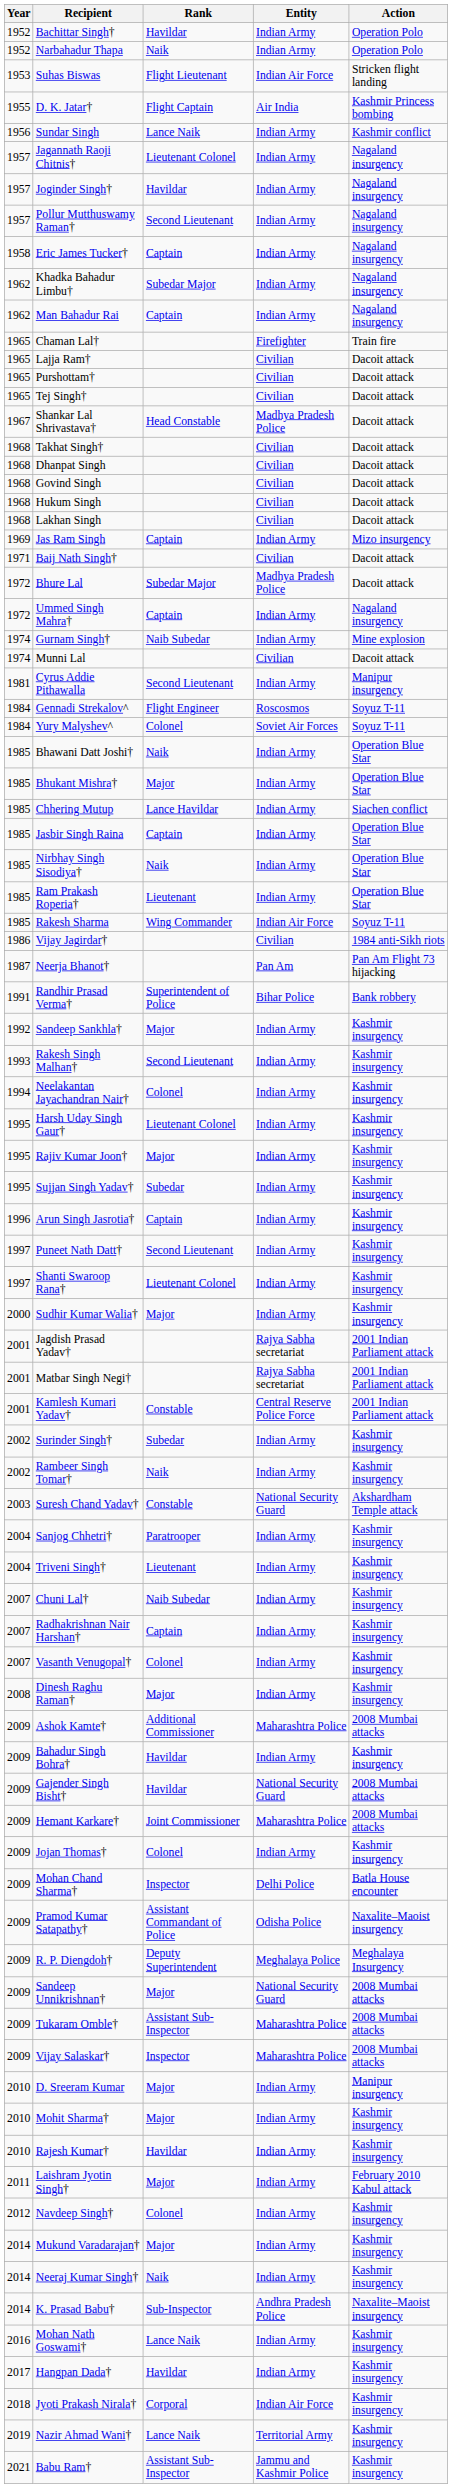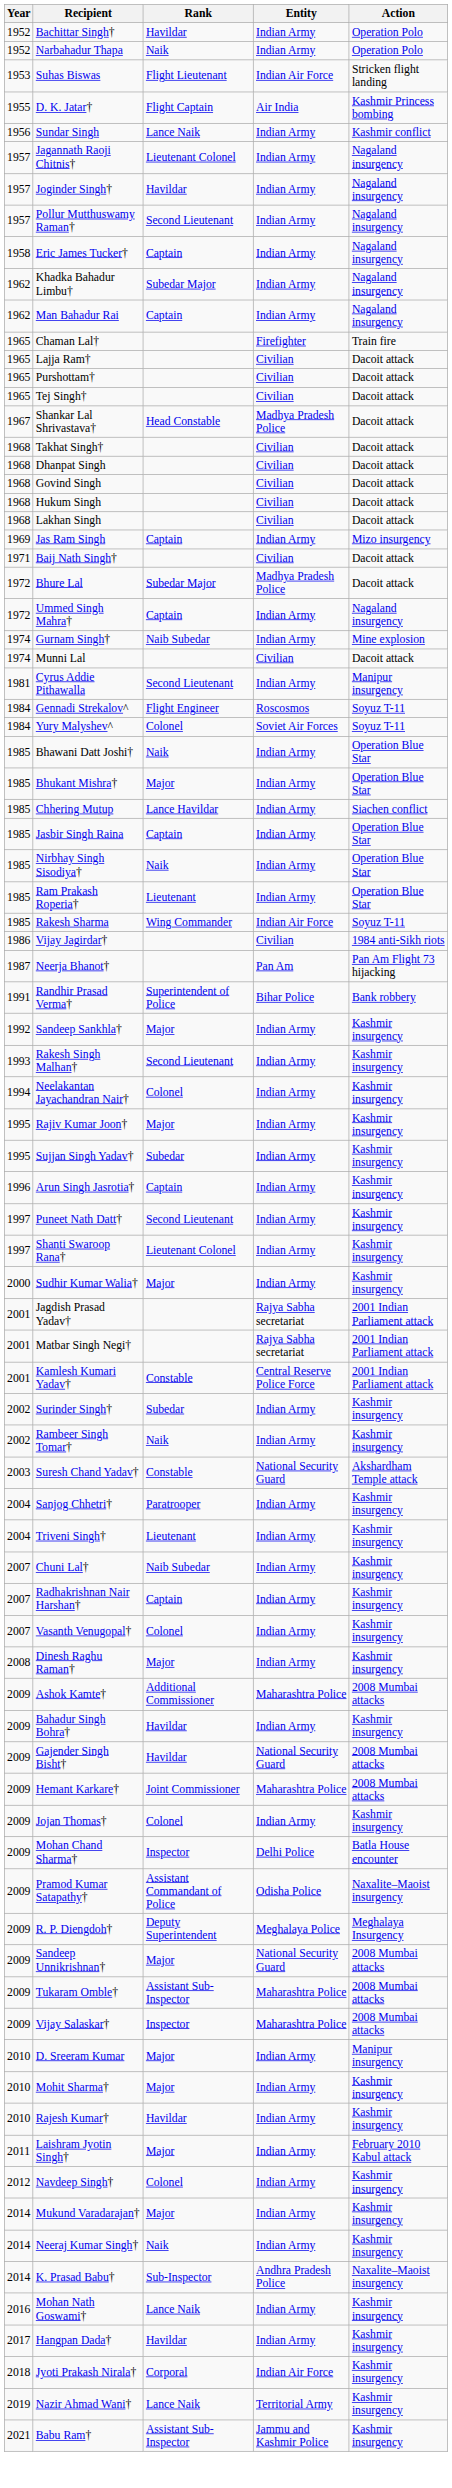 <table class="wikitable sortable" style="text-align:left;" style="font-size: 90%">
 <tr>
 <th scope="col">Year</th>
 <th scope="col">Recipient</th>
 <th>Rank</th>
 <th>Entity</th>
 <th>Action</th>
 </tr>
 <tr>
 <td>1952</td>
 <td><a href='#'>Bachittar Singh</a>†</td>
 <td><a href='#'>Havildar</a></td>
 <td><a href='#'>Indian Army</a></td>
 <td><a href='#'>Operation Polo</a></td>
 </tr>
 <tr>
 <td>1952</td>
 <td><a href='#'>Narbahadur Thapa</a></td>
 <td><a href='#'>Naik</a></td>
 <td><a href='#'>Indian Army</a></td>
 <td><a href='#'>Operation Polo</a></td>
 </tr>
 <tr>
 <td>1953</td>
 <td><a href='#'>Suhas Biswas</a></td>
 <td><a href='#'>Flight Lieutenant</a></td>
 <td><a href='#'>Indian Air Force</a></td>
 <td>Stricken flight landing</td>
 </tr>
 <tr>
 <td>1955</td>
 <td><a href='#'>D. K. Jatar</a>†</td>
 <td><a href='#'>Flight Captain</a></td>
 <td><a href='#'>Air India</a></td>
 <td><a href='#'>Kashmir Princess bombing</a></td>
 </tr>
 <tr>
 <td>1956</td>
 <td><a href='#'>Sundar Singh</a></td>
 <td><a href='#'>Lance Naik</a></td>
 <td><a href='#'>Indian Army</a></td>
 <td><a href='#'>Kashmir conflict</a></td>
 </tr>
 <tr>
 <td>1957</td>
 <td><a href='#'>Jagannath Raoji Chitnis</a>†</td>
 <td><a href='#'>Lieutenant Colonel</a></td>
 <td><a href='#'>Indian Army</a></td>
 <td><a href='#'>Nagaland insurgency</a></td>
 </tr>
 <tr>
 <td>1957</td>
 <td><a href='#'>Joginder Singh</a>†</td>
 <td><a href='#'>Havildar</a></td>
 <td><a href='#'>Indian Army</a></td>
 <td><a href='#'>Nagaland insurgency</a></td>
 </tr>
 <tr>
 <td>1957</td>
 <td><a href='#'>Pollur Mutthuswamy Raman</a>†</td>
 <td><a href='#'>Second Lieutenant</a></td>
 <td><a href='#'>Indian Army</a></td>
 <td><a href='#'>Nagaland insurgency</a></td>
 </tr>
 <tr>
 <td>1958</td>
 <td><a href='#'>Eric James Tucker</a>†</td>
 <td><a href='#'>Captain</a></td>
 <td><a href='#'>Indian Army</a></td>
 <td><a href='#'>Nagaland insurgency</a></td>
 </tr>
 <tr>
 <td>1962</td>
 <td>Khadka Bahadur Limbu†</td>
 <td><a href='#'>Subedar Major</a></td>
 <td><a href='#'>Indian Army</a></td>
 <td><a href='#'>Nagaland insurgency</a></td>
 </tr>
 <tr>
 <td>1962</td>
 <td><a href='#'>Man Bahadur Rai</a></td>
 <td><a href='#'>Captain</a></td>
 <td><a href='#'>Indian Army</a></td>
 <td><a href='#'>Nagaland insurgency</a></td>
 </tr>
 <tr>
 <td>1965</td>
 <td>Chaman Lal†</td>
 <td></td>
 <td><a href='#'>Firefighter</a></td>
 <td>Train fire</td>
 </tr>
 <tr>
 <td>1965</td>
 <td>Lajja Ram†</td>
 <td></td>
 <td><a href='#'>Civilian</a></td>
 <td>Dacoit attack</td>
 </tr>
 <tr>
 <td>1965</td>
 <td>Purshottam†</td>
 <td></td>
 <td><a href='#'>Civilian</a></td>
 <td>Dacoit attack</td>
 </tr>
 <tr>
 <td>1965</td>
 <td>Tej Singh†</td>
 <td></td>
 <td><a href='#'>Civilian</a></td>
 <td>Dacoit attack</td>
 </tr>
 <tr>
 <td>1967</td>
 <td>Shankar Lal Shrivastava†</td>
 <td><a href='#'>Head Constable</a></td>
 <td><a href='#'>Madhya Pradesh Police</a></td>
 <td>Dacoit attack</td>
 </tr>
 <tr>
 <td>1968</td>
 <td>Takhat Singh†</td>
 <td></td>
 <td><a href='#'>Civilian</a></td>
 <td>Dacoit attack</td>
 </tr>
 <tr>
 <td>1968</td>
 <td>Dhanpat Singh</td>
 <td></td>
 <td><a href='#'>Civilian</a></td>
 <td>Dacoit attack</td>
 </tr>
 <tr>
 <td>1968</td>
 <td>Govind Singh</td>
 <td></td>
 <td><a href='#'>Civilian</a></td>
 <td>Dacoit attack</td>
 </tr>
 <tr>
 <td>1968</td>
 <td>Hukum Singh</td>
 <td></td>
 <td><a href='#'>Civilian</a></td>
 <td>Dacoit attack</td>
 </tr>
 <tr>
 <td>1968</td>
 <td>Lakhan Singh</td>
 <td></td>
 <td><a href='#'>Civilian</a></td>
 <td>Dacoit attack</td>
 </tr>
 <tr>
 <td>1969</td>
 <td><a href='#'>Jas Ram Singh</a></td>
 <td><a href='#'>Captain</a></td>
 <td><a href='#'>Indian Army</a></td>
 <td><a href='#'>Mizo insurgency</a></td>
 </tr>
 <tr>
 <td>1971</td>
 <td><a href='#'>Baij Nath Singh</a>†</td>
 <td></td>
 <td><a href='#'>Civilian</a></td>
 <td>Dacoit attack</td>
 </tr>
 <tr>
 <td>1972</td>
 <td><a href='#'>Bhure Lal</a></td>
 <td><a href='#'>Subedar Major</a></td>
 <td><a href='#'>Madhya Pradesh Police</a></td>
 <td>Dacoit attack</td>
 </tr>
 <tr>
 <td>1972</td>
 <td><a href='#'>Ummed Singh Mahra</a>†</td>
 <td><a href='#'>Captain</a></td>
 <td><a href='#'>Indian Army</a></td>
 <td><a href='#'>Nagaland insurgency</a></td>
 </tr>
 <tr>
 <td>1974</td>
 <td><a href='#'>Gurnam Singh</a>†</td>
 <td><a href='#'>Naib Subedar</a></td>
 <td><a href='#'>Indian Army</a></td>
 <td><a href='#'>Mine explosion</a></td>
 </tr>
 <tr>
 <td>1974</td>
 <td>Munni Lal</td>
 <td></td>
 <td><a href='#'>Civilian</a></td>
 <td>Dacoit attack</td>
 </tr>
 <tr>
 <td>1981</td>
 <td><a href='#'>Cyrus Addie Pithawalla</a></td>
 <td><a href='#'>Second Lieutenant</a></td>
 <td><a href='#'>Indian Army</a></td>
 <td><a href='#'>Manipur insurgency</a></td>
 </tr>
 <tr>
 <td>1984</td>
 <td><a href='#'>Gennadi Strekalov</a>^</td>
 <td><a href='#'>Flight Engineer</a></td>
 <td><a href='#'>Roscosmos</a></td>
 <td><a href='#'>Soyuz T-11</a></td>
 </tr>
 <tr>
 <td>1984</td>
 <td><a href='#'>Yury Malyshev</a>^</td>
 <td><a href='#'>Colonel</a></td>
 <td><a href='#'>Soviet Air Forces</a></td>
 <td><a href='#'>Soyuz T-11</a></td>
 </tr>
 <tr>
 <td>1985</td>
 <td>Bhawani Datt Joshi†</td>
 <td><a href='#'>Naik</a></td>
 <td><a href='#'>Indian Army</a></td>
 <td><a href='#'>Operation Blue Star</a></td>
 </tr>
 <tr>
 <td>1985</td>
 <td><a href='#'>Bhukant Mishra</a>†</td>
 <td><a href='#'>Major</a></td>
 <td><a href='#'>Indian Army</a></td>
 <td><a href='#'>Operation Blue Star</a></td>
 </tr>
 <tr>
 <td>1985</td>
 <td><a href='#'>Chhering Mutup</a></td>
 <td><a href='#'>Lance Havildar</a></td>
 <td><a href='#'>Indian Army</a></td>
 <td><a href='#'>Siachen conflict</a></td>
 </tr>
 <tr>
 <td>1985</td>
 <td><a href='#'>Jasbir Singh Raina</a></td>
 <td><a href='#'>Captain</a></td>
 <td><a href='#'>Indian Army</a></td>
 <td><a href='#'>Operation Blue Star</a></td>
 </tr>
 <tr>
 <td>1985</td>
 <td><a href='#'>Nirbhay Singh Sisodiya</a>†</td>
 <td><a href='#'>Naik</a></td>
 <td><a href='#'>Indian Army</a></td>
 <td><a href='#'>Operation Blue Star</a></td>
 </tr>
 <tr>
 <td>1985</td>
 <td><a href='#'>Ram Prakash Roperia</a>†</td>
 <td><a href='#'>Lieutenant</a></td>
 <td><a href='#'>Indian Army</a></td>
 <td><a href='#'>Operation Blue Star</a></td>
 </tr>
 <tr>
 <td>1985</td>
 <td><a href='#'>Rakesh Sharma</a></td>
 <td><a href='#'>Wing Commander</a></td>
 <td><a href='#'>Indian Air Force</a></td>
 <td><a href='#'>Soyuz T-11</a></td>
 </tr>
 <tr>
 <td>1986</td>
 <td><a href='#'>Vijay Jagirdar</a>†</td>
 <td></td>
 <td><a href='#'>Civilian</a></td>
 <td><a href='#'>1984 anti-Sikh riots</a></td>
 </tr>
 <tr>
 <td>1987</td>
 <td><a href='#'>Neerja Bhanot</a>†</td>
 <td></td>
 <td><a href='#'>Pan Am</a></td>
 <td><a href='#'>Pan Am Flight 73</a> hijacking</td>
 </tr>
 <tr>
 <td>1991</td>
 <td><a href='#'>Randhir Prasad Verma</a>†</td>
 <td><a href='#'>Superintendent of Police</a></td>
 <td><a href='#'>Bihar Police</a></td>
 <td><a href='#'>Bank robbery</a></td>
 </tr>
 <tr>
 <td>1992</td>
 <td><a href='#'>Sandeep Sankhla</a>†</td>
 <td><a href='#'>Major</a></td>
 <td><a href='#'>Indian Army</a></td>
 <td><a href='#'>Kashmir insurgency</a></td>
 </tr>
 <tr>
 <td>1993</td>
 <td><a href='#'>Rakesh Singh Malhan</a>†</td>
 <td><a href='#'>Second Lieutenant</a></td>
 <td><a href='#'>Indian Army</a></td>
 <td><a href='#'>Kashmir insurgency</a></td>
 </tr>
 <tr>
 <td>1994</td>
 <td><a href='#'>Neelakantan Jayachandran Nair</a>†</td>
 <td><a href='#'>Colonel</a></td>
 <td><a href='#'>Indian Army</a></td>
 <td><a href='#'>Kashmir insurgency</a></td>
 </tr>
 <tr>
 <td>1995</td>
-<td><a href='#'>Harsh Uday Singh Gaur</a>†</td>
-<td><a href='#'>Lieutenant Colonel</a></td>
-<td><a href='#'>Indian Army</a></td>
-<td><a href='#'>Kashmir insurgency</a></td>
-</tr>
-<tr>
-<td>1995</td>
 <td><a href='#'>Rajiv Kumar Joon</a>†</td>
 <td><a href='#'>Major</a></td>
 <td><a href='#'>Indian Army</a></td>
 <td><a href='#'>Kashmir insurgency</a></td>
 </tr>
 <tr>
 <td>1995</td>
 <td><a href='#'>Sujjan Singh Yadav</a>†</td>
 <td><a href='#'>Subedar</a></td>
 <td><a href='#'>Indian Army</a></td>
 <td><a href='#'>Kashmir insurgency</a></td>
 </tr>
 <tr>
 <td>1996</td>
 <td><a href='#'>Arun Singh Jasrotia</a>†</td>
 <td><a href='#'>Captain</a></td>
 <td><a href='#'>Indian Army</a></td>
 <td><a href='#'>Kashmir insurgency</a></td>
 </tr>
 <tr>
 <td>1997</td>
 <td><a href='#'>Puneet Nath Datt</a>†</td>
 <td><a href='#'>Second Lieutenant</a></td>
 <td><a href='#'>Indian Army</a></td>
 <td><a href='#'>Kashmir insurgency</a></td>
 </tr>
 <tr>
 <td>1997</td>
 <td><a href='#'>Shanti Swaroop Rana</a>†</td>
 <td><a href='#'>Lieutenant Colonel</a></td>
 <td><a href='#'>Indian Army</a></td>
 <td><a href='#'>Kashmir insurgency</a></td>
 </tr>
 <tr>
 <td>2000</td>
 <td><a href='#'>Sudhir Kumar Walia</a>†</td>
 <td><a href='#'>Major</a></td>
 <td><a href='#'>Indian Army</a></td>
 <td><a href='#'>Kashmir insurgency</a></td>
 </tr>
 <tr>
 <td>2001</td>
 <td>Jagdish Prasad Yadav†</td>
 <td></td>
 <td><a href='#'>Rajya Sabha</a> secretariat</td>
 <td><a href='#'>2001 Indian Parliament attack</a></td>
 </tr>
 <tr>
 <td>2001</td>
 <td>Matbar Singh Negi†</td>
 <td></td>
 <td><a href='#'>Rajya Sabha</a> secretariat</td>
 <td><a href='#'>2001 Indian Parliament attack</a></td>
 </tr>
 <tr>
 <td>2001</td>
 <td><a href='#'>Kamlesh Kumari Yadav</a>†</td>
 <td><a href='#'>Constable</a></td>
 <td><a href='#'>Central Reserve Police Force</a></td>
 <td><a href='#'>2001 Indian Parliament attack</a></td>
 </tr>
 <tr>
 <td>2002</td>
 <td><a href='#'>Surinder Singh</a>†</td>
 <td><a href='#'>Subedar</a></td>
 <td><a href='#'>Indian Army</a></td>
 <td><a href='#'>Kashmir insurgency</a></td>
 </tr>
 <tr>
 <td>2002</td>
 <td><a href='#'>Rambeer Singh Tomar</a>†</td>
 <td><a href='#'>Naik</a></td>
 <td><a href='#'>Indian Army</a></td>
 <td><a href='#'>Kashmir insurgency</a></td>
 </tr>
 <tr>
 <td>2003</td>
 <td><a href='#'>Suresh Chand Yadav</a>†</td>
 <td><a href='#'>Constable</a></td>
 <td><a href='#'>National Security Guard</a></td>
 <td><a href='#'>Akshardham Temple attack</a></td>
 </tr>
 <tr>
 <td>2004</td>
 <td><a href='#'>Sanjog Chhetri</a>†</td>
 <td><a href='#'>Paratrooper</a></td>
 <td><a href='#'>Indian Army</a></td>
 <td><a href='#'>Kashmir insurgency</a></td>
 </tr>
 <tr>
 <td>2004</td>
 <td><a href='#'>Triveni Singh</a>†</td>
 <td><a href='#'>Lieutenant</a></td>
 <td><a href='#'>Indian Army</a></td>
 <td><a href='#'>Kashmir insurgency</a></td>
 </tr>
 <tr>
 <td>2007</td>
 <td><a href='#'>Chuni Lal</a>†</td>
 <td><a href='#'>Naib Subedar</a></td>
 <td><a href='#'>Indian Army</a></td>
 <td><a href='#'>Kashmir insurgency</a></td>
 </tr>
 <tr>
 <td>2007</td>
 <td><a href='#'>Radhakrishnan Nair Harshan</a>†</td>
 <td><a href='#'>Captain</a></td>
 <td><a href='#'>Indian Army</a></td>
 <td><a href='#'>Kashmir insurgency</a></td>
 </tr>
 <tr>
 <td>2007</td>
 <td><a href='#'>Vasanth Venugopal</a>†</td>
 <td><a href='#'>Colonel</a></td>
 <td><a href='#'>Indian Army</a></td>
 <td><a href='#'>Kashmir insurgency</a></td>
 </tr>
 <tr>
 <td>2008</td>
 <td><a href='#'>Dinesh Raghu Raman</a>†</td>
 <td><a href='#'>Major</a></td>
 <td><a href='#'>Indian Army</a></td>
 <td><a href='#'>Kashmir insurgency</a></td>
 </tr>
 <tr>
 <td>2009</td>
 <td><a href='#'>Ashok Kamte</a>†</td>
 <td><a href='#'>Additional Commissioner</a></td>
 <td><a href='#'>Maharashtra Police</a></td>
 <td><a href='#'>2008 Mumbai attacks</a></td>
 </tr>
 <tr>
 <td>2009</td>
 <td><a href='#'>Bahadur Singh Bohra</a>†</td>
 <td><a href='#'>Havildar</a></td>
 <td><a href='#'>Indian Army</a></td>
 <td><a href='#'>Kashmir insurgency</a></td>
 </tr>
 <tr>
 <td>2009</td>
 <td><a href='#'>Gajender Singh Bisht</a>†</td>
 <td><a href='#'>Havildar</a></td>
 <td><a href='#'>National Security Guard</a></td>
 <td><a href='#'>2008 Mumbai attacks</a></td>
 </tr>
 <tr>
 <td>2009</td>
 <td><a href='#'>Hemant Karkare</a>†</td>
 <td><a href='#'>Joint Commissioner</a></td>
 <td><a href='#'>Maharashtra Police</a></td>
 <td><a href='#'>2008 Mumbai attacks</a></td>
 </tr>
 <tr>
 <td>2009</td>
 <td><a href='#'>Jojan Thomas</a>†</td>
 <td><a href='#'>Colonel</a></td>
 <td><a href='#'>Indian Army</a></td>
 <td><a href='#'>Kashmir insurgency</a></td>
 </tr>
 <tr>
 <td>2009</td>
 <td><a href='#'>Mohan Chand Sharma</a>†</td>
 <td><a href='#'>Inspector</a></td>
 <td><a href='#'>Delhi Police</a></td>
 <td><a href='#'>Batla House encounter</a></td>
 </tr>
 <tr>
 <td>2009</td>
 <td><a href='#'>Pramod Kumar Satapathy</a>†</td>
 <td><a href='#'>Assistant Commandant of Police</a></td>
 <td><a href='#'>Odisha Police</a></td>
 <td><a href='#'>Naxalite–Maoist insurgency</a></td>
 </tr>
 <tr>
 <td>2009</td>
 <td><a href='#'>R. P. Diengdoh</a>†</td>
 <td><a href='#'>Deputy Superintendent</a></td>
 <td><a href='#'>Meghalaya Police</a></td>
 <td><a href='#'>Meghalaya Insurgency</a></td>
 </tr>
 <tr>
 <td>2009</td>
 <td><a href='#'>Sandeep Unnikrishnan</a>†</td>
 <td><a href='#'>Major</a></td>
 <td><a href='#'>National Security Guard</a></td>
 <td><a href='#'>2008 Mumbai attacks</a></td>
 </tr>
 <tr>
 <td>2009</td>
 <td><a href='#'>Tukaram Omble</a>†</td>
 <td><a href='#'>Assistant Sub-Inspector</a></td>
 <td><a href='#'>Maharashtra Police</a></td>
 <td><a href='#'>2008 Mumbai attacks</a></td>
 </tr>
 <tr>
 <td>2009</td>
 <td><a href='#'>Vijay Salaskar</a>†</td>
 <td><a href='#'>Inspector</a></td>
 <td><a href='#'>Maharashtra Police</a></td>
 <td><a href='#'>2008 Mumbai attacks</a></td>
 </tr>
 <tr>
 <td>2010</td>
 <td><a href='#'>D. Sreeram Kumar</a></td>
 <td><a href='#'>Major</a></td>
 <td><a href='#'>Indian Army</a></td>
 <td><a href='#'>Manipur insurgency</a></td>
 </tr>
 <tr>
 <td>2010</td>
 <td><a href='#'>Mohit Sharma</a>†</td>
 <td><a href='#'>Major</a></td>
 <td><a href='#'>Indian Army</a></td>
 <td><a href='#'>Kashmir insurgency</a></td>
 </tr>
 <tr>
 <td>2010</td>
 <td><a href='#'>Rajesh Kumar</a>†</td>
 <td><a href='#'>Havildar</a></td>
 <td><a href='#'>Indian Army</a></td>
 <td><a href='#'>Kashmir insurgency</a></td>
 </tr>
 <tr>
 <td>2011</td>
 <td><a href='#'>Laishram Jyotin Singh</a>†</td>
 <td><a href='#'>Major</a></td>
 <td><a href='#'>Indian Army</a></td>
 <td><a href='#'>February 2010 Kabul attack</a></td>
 </tr>
 <tr>
 <td>2012</td>
 <td><a href='#'>Navdeep Singh</a>†</td>
 <td><a href='#'>Colonel</a></td>
 <td><a href='#'>Indian Army</a></td>
 <td><a href='#'>Kashmir insurgency</a></td>
 </tr>
 <tr>
 <td>2014</td>
 <td><a href='#'>Mukund Varadarajan</a>†</td>
 <td><a href='#'>Major</a></td>
 <td><a href='#'>Indian Army</a></td>
 <td><a href='#'>Kashmir insurgency</a></td>
 </tr>
 <tr>
 <td>2014</td>
 <td><a href='#'>Neeraj Kumar Singh</a>†</td>
 <td><a href='#'>Naik</a></td>
 <td><a href='#'>Indian Army</a></td>
 <td><a href='#'>Kashmir insurgency</a></td>
 </tr>
 <tr>
 <td>2014</td>
 <td><a href='#'>K. Prasad Babu</a>†</td>
 <td><a href='#'>Sub-Inspector</a></td>
 <td><a href='#'>Andhra Pradesh Police</a></td>
 <td><a href='#'>Naxalite–Maoist insurgency</a></td>
 </tr>
 <tr>
 <td>2016</td>
 <td><a href='#'>Mohan Nath Goswami</a>†</td>
 <td><a href='#'>Lance Naik</a></td>
 <td><a href='#'>Indian Army</a></td>
 <td><a href='#'>Kashmir insurgency</a></td>
 </tr>
 <tr>
 <td>2017</td>
 <td><a href='#'>Hangpan Dada</a>†</td>
 <td><a href='#'>Havildar</a></td>
 <td><a href='#'>Indian Army</a></td>
 <td><a href='#'>Kashmir insurgency</a></td>
 </tr>
 <tr>
 <td>2018</td>
 <td><a href='#'>Jyoti Prakash Nirala</a>†</td>
 <td><a href='#'>Corporal</a></td>
 <td><a href='#'>Indian Air Force</a></td>
 <td><a href='#'>Kashmir insurgency</a></td>
 </tr>
 <tr>
 <td>2019</td>
 <td><a href='#'>Nazir Ahmad Wani</a>†</td>
 <td><a href='#'>Lance Naik</a></td>
 <td><a href='#'>Territorial Army</a></td>
 <td><a href='#'>Kashmir insurgency</a></td>
 </tr>
 <tr>
 <td>2021</td>
 <td><a href='#'>Babu Ram</a>†</td>
 <td><a href='#'>Assistant Sub-Inspector</a></td>
 <td><a href='#'>Jammu and Kashmir Police</a></td>
 <td><a href='#'>Kashmir insurgency</a></td>
 </tr>
 </table>
